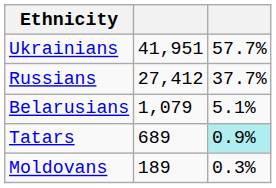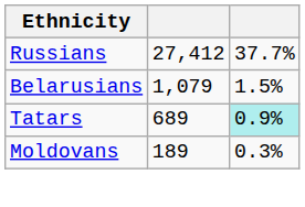 <table class="wikitable">
 <tr>
 <th>Ethnicity</th>
 <th></th>
 <th></th>
-</tr>
-<tr>
-<td><a href='#'>Ukrainians</a></td>
-<td>41,951</td>
-<td>57.7%</td>
 </tr>
 <tr>
 <td><a href='#'>Russians</a></td>
 <td>27,412</td>
 <td>37.7%</td>
 </tr>
 <tr>
 <td><a href='#'>Belarusians</a></td>
 <td>1,079</td>
-<td>5.1%</td>
+<td>1.5%</td>
 </tr>
 <tr>
 <td><a href='#'>Tatars</a></td>
 <td>689</td>
 <td style="background: paleturquoise;">0.9%</td>
 </tr>
 <tr>
 <td><a href='#'>Moldovans</a></td>
 <td>189</td>
 <td>0.3%</td>
 </tr>
 </table>
